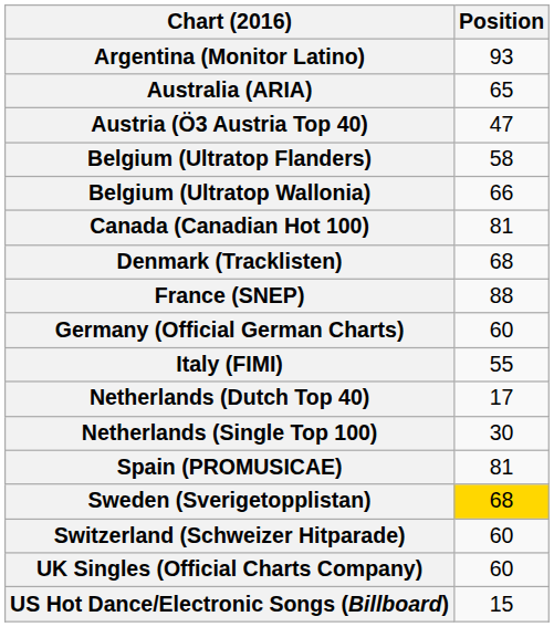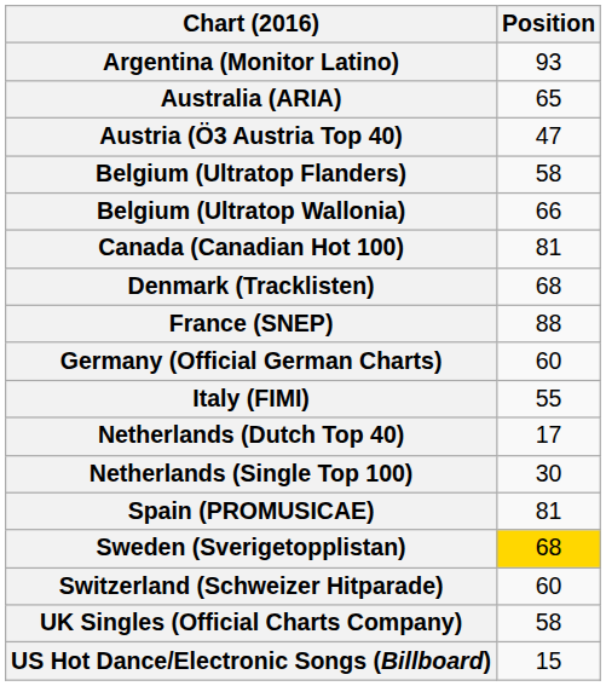 <table class="wikitable sortable plainrowheaders" style="text-align:center">
 <tr>
 <th scope="col">Chart (2016)</th>
 <th scope="col">Position</th>
 </tr>
 <tr>
 <th scope="row">Argentina (Monitor Latino)</th>
 <td>93</td>
 </tr>
 <tr>
 <th scope="row">Australia (ARIA)</th>
 <td>65</td>
 </tr>
 <tr>
 <th scope="row">Austria (Ö3 Austria Top 40)</th>
 <td>47</td>
 </tr>
 <tr>
 <th scope="row">Belgium (Ultratop Flanders)</th>
 <td>58</td>
 </tr>
 <tr>
 <th scope="row">Belgium (Ultratop Wallonia)</th>
 <td>66</td>
 </tr>
 <tr>
 <th scope="row">Canada (Canadian Hot 100)</th>
 <td>81</td>
 </tr>
 <tr>
 <th scope="row">Denmark (Tracklisten)</th>
 <td>68</td>
 </tr>
 <tr>
 <th scope="row">France (SNEP)</th>
 <td>88</td>
 </tr>
 <tr>
 <th scope="row">Germany (Official German Charts)</th>
 <td>60</td>
 </tr>
 <tr>
 <th scope="row">Italy (FIMI)</th>
 <td>55</td>
 </tr>
 <tr>
 <th scope="row">Netherlands (Dutch Top 40)</th>
 <td>17</td>
 </tr>
 <tr>
 <th scope="row">Netherlands (Single Top 100)</th>
 <td>30</td>
 </tr>
 <tr>
 <th scope="row">Spain (PROMUSICAE)</th>
 <td>81</td>
 </tr>
 <tr>
 <th scope="row">Sweden (Sverigetopplistan)</th>
 <td style="background: gold;">68</td>
 </tr>
 <tr>
 <th scope="row">Switzerland (Schweizer Hitparade)</th>
 <td>60</td>
 </tr>
 <tr>
 <th scope="row">UK Singles (Official Charts Company)</th>
-<td>60</td>
+<td>58</td>
 </tr>
 <tr>
 <th scope="row">US Hot Dance/Electronic Songs (<em>Billboard</em>)</th>
 <td>15</td>
 </tr>
 </table>
